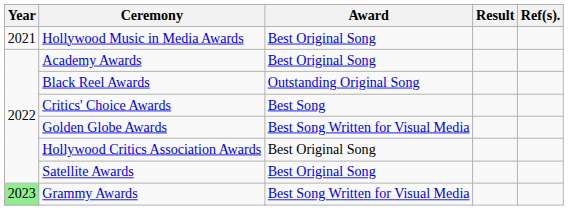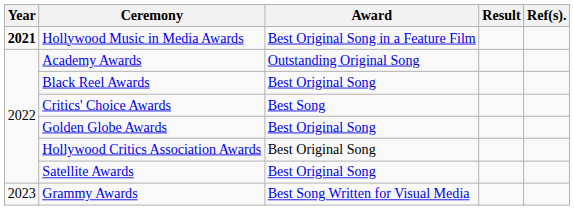 <table class="wikitable">
 <tr>
 <th>Year</th>
 <th>Ceremony</th>
 <th>Award</th>
 <th>Result</th>
 <th>Ref(s).</th>
 </tr>
 <tr>
-<td>2021</td>
+<td><strong>2021</strong></td>
 <td><a href='#'>Hollywood Music in Media Awards</a></td>
-<td><a href='#'>Best Original Song</a></td>
+<td><a href='#'>Best Original Song in a Feature Film</a></td>
 <td></td>
 <td style="text-align:center;"></td>
 </tr>
 <tr>
 <td rowspan="6">2022</td>
 <td><a href='#'>Academy Awards</a></td>
-<td><a href='#'>Best Original Song</a></td>
+<td><a href='#'>Outstanding Original Song</a></td>
 <td></td>
 <td style="text-align:center;"></td>
 </tr>
 <tr>
 <td><a href='#'>Black Reel Awards</a></td>
-<td><a href='#'>Outstanding Original Song</a></td>
+<td><a href='#'>Best Original Song</a></td>
 <td></td>
 <td style="text-align:center;"></td>
 </tr>
 <tr>
 <td><a href='#'>Critics' Choice Awards</a></td>
 <td><a href='#'>Best Song</a></td>
 <td></td>
 <td style="text-align:center;"></td>
 </tr>
 <tr>
 <td><a href='#'>Golden Globe Awards</a></td>
-<td><a href='#'>Best Song Written for Visual Media</a></td>
+<td><a href='#'>Best Original Song</a></td>
 <td></td>
 <td style="text-align:center;"></td>
 </tr>
 <tr>
 <td><a href='#'>Hollywood Critics Association Awards</a></td>
 <td>Best Original Song</td>
 <td></td>
 <td style="text-align:center;"></td>
 </tr>
 <tr>
 <td><a href='#'>Satellite Awards</a></td>
 <td><a href='#'>Best Original Song</a></td>
 <td></td>
 <td style="text-align:center;"></td>
 </tr>
 <tr>
-<td style="background: lightgreen;">2023</td>
+<td>2023</td>
 <td><a href='#'>Grammy Awards</a></td>
 <td><a href='#'>Best Song Written for Visual Media</a></td>
 <td></td>
 <td style="text-align:center;"></td>
 </tr>
 </table>
